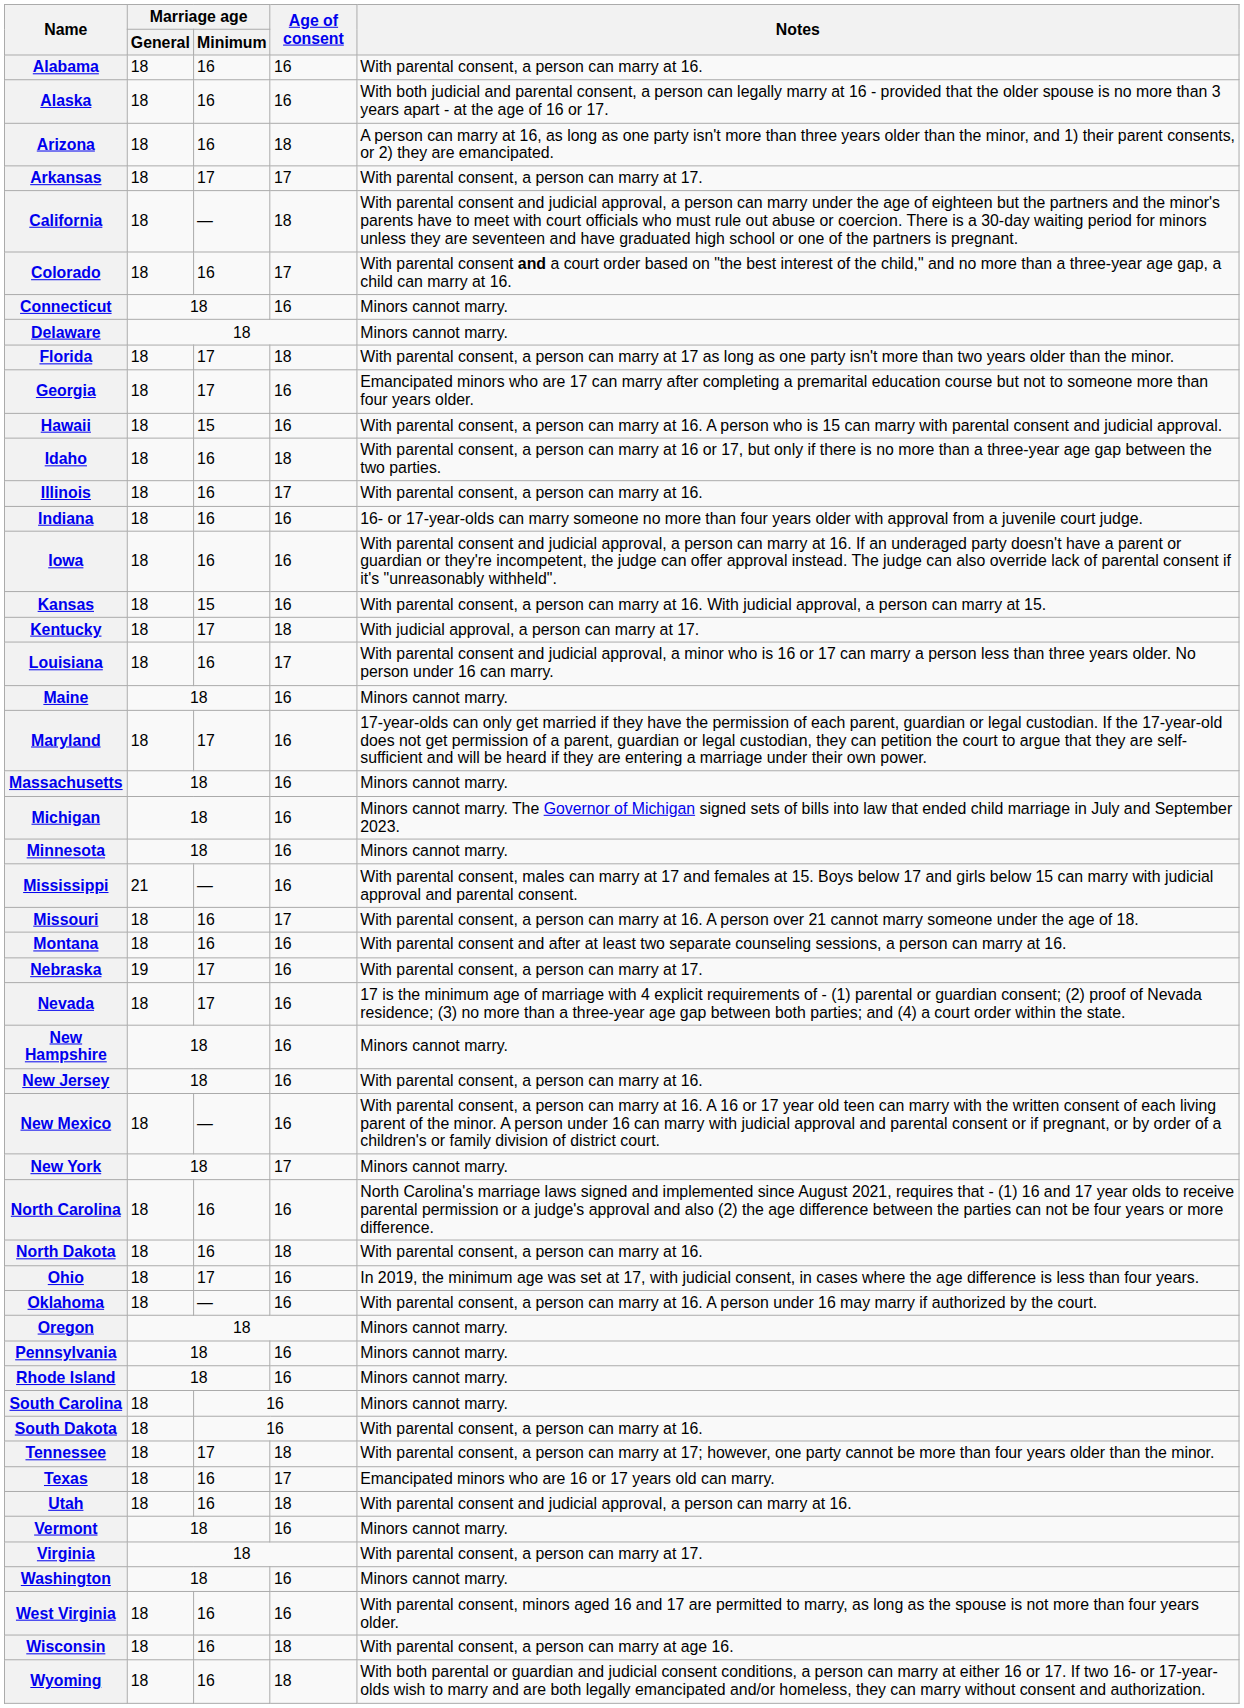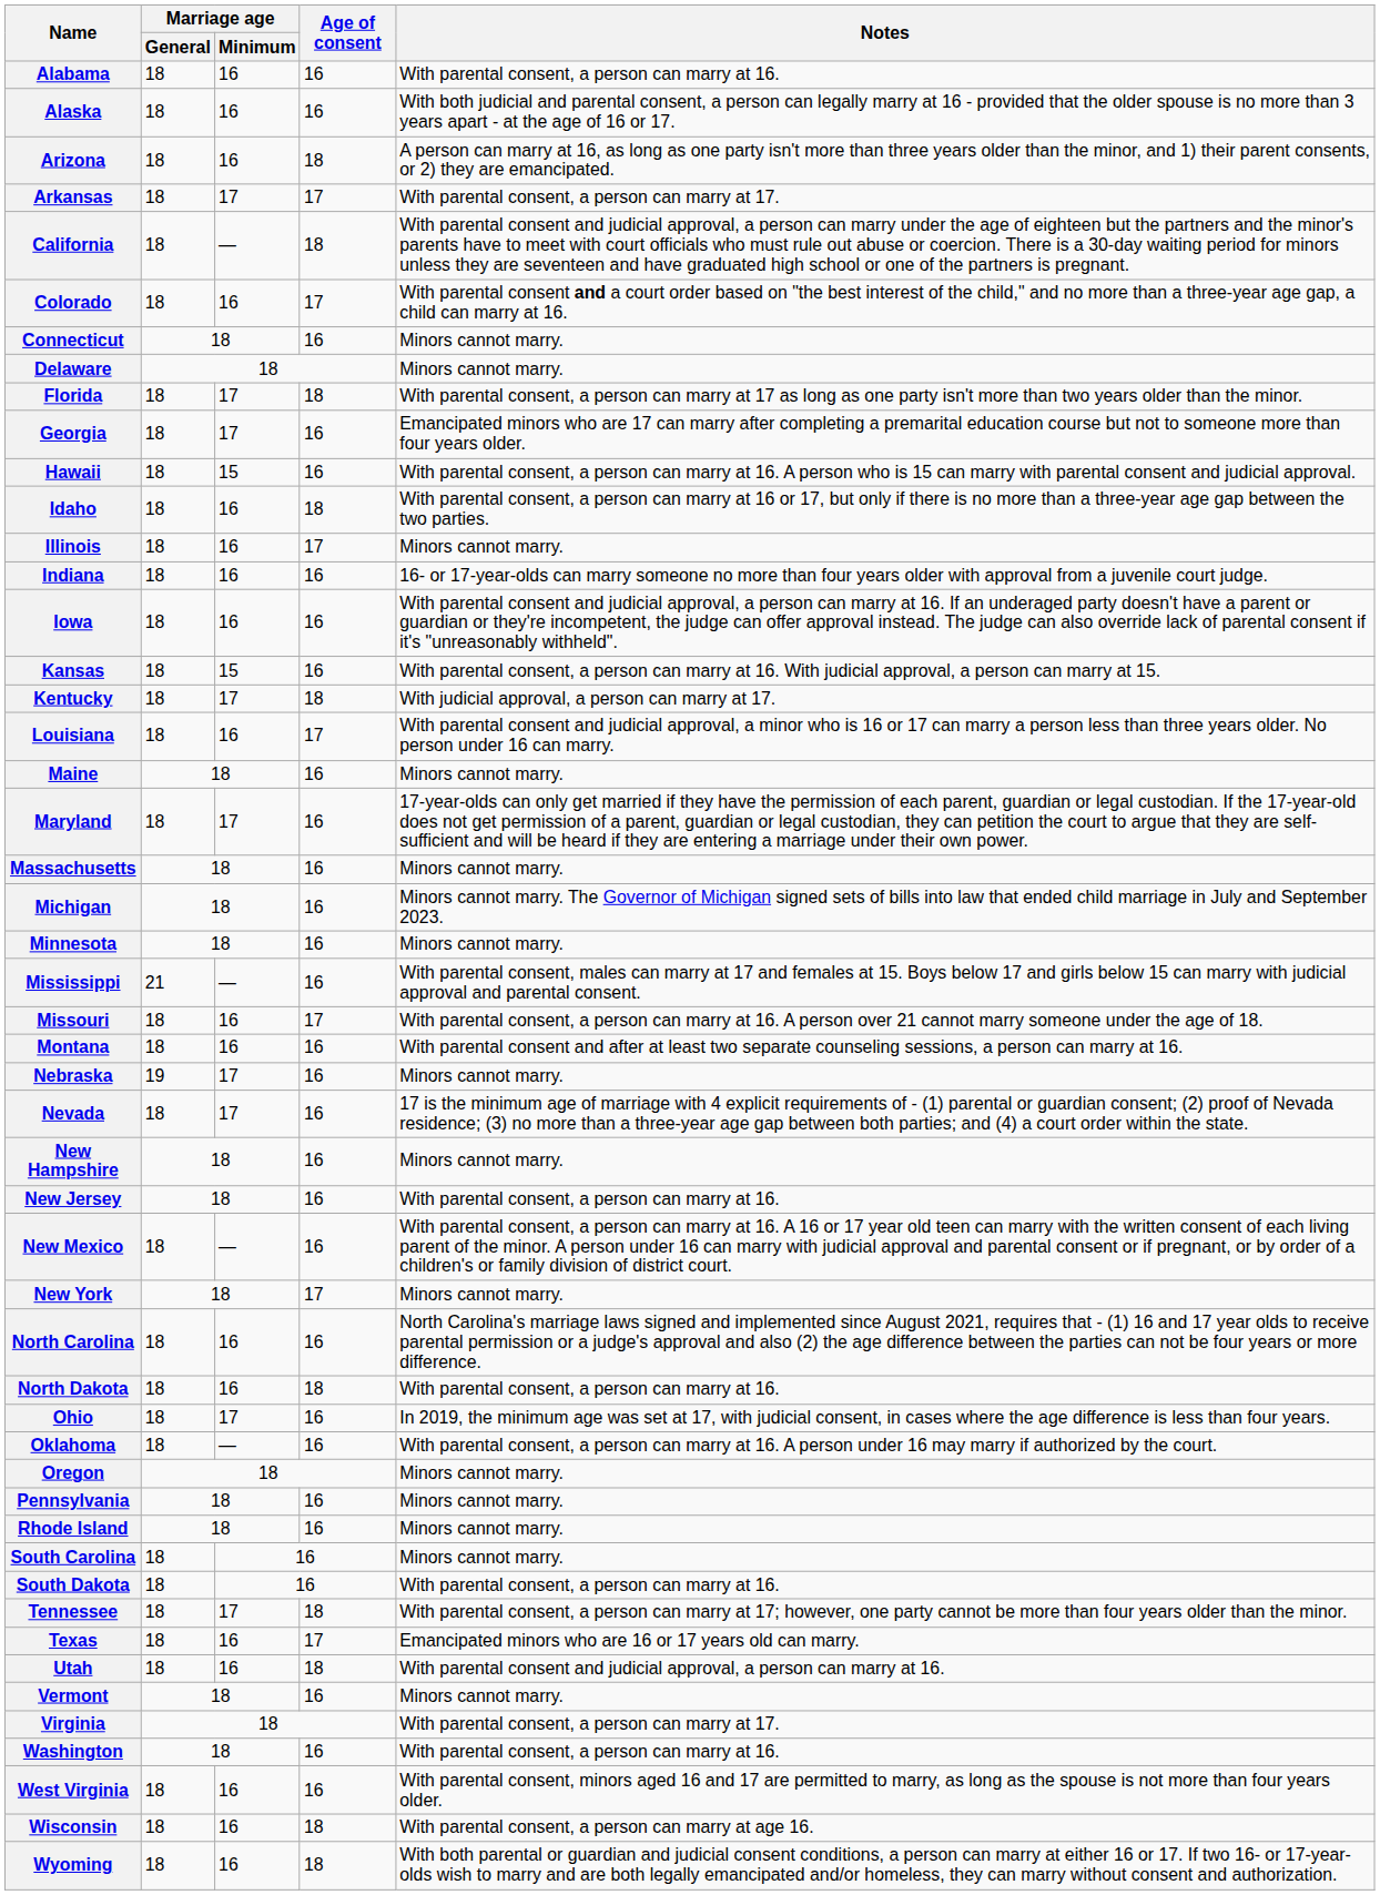 <table class="wikitable sortable plainrowheaders">
 <tr>
 <th scope="col" rowspan="2">Name</th>
 <th scope="col" colspan="2">Marriage age</th>
 <th scope="col" rowspan="2"><a href='#'>Age of consent</a></th>
 <th scope="col" rowspan="2" class="unsortable">Notes</th>
 </tr>
 <tr>
 <th scope="col">General</th>
 <th scope="col">Minimum</th>
 </tr>
 <tr>
 <th scope="row"><a href='#'>Alabama</a></th>
 <td>18</td>
 <td>16</td>
 <td>16</td>
 <td>With parental consent, a person can marry at 16.</td>
 </tr>
 <tr>
 <th scope="row"><a href='#'>Alaska</a></th>
 <td>18</td>
 <td>16</td>
 <td>16</td>
 <td>With both judicial and parental consent, a person can legally marry at 16 - provided that the older spouse is no more than 3 years apart - at the age of 16 or 17.</td>
 </tr>
 <tr>
 <th scope="row"><a href='#'>Arizona</a></th>
 <td>18</td>
 <td>16</td>
 <td>18</td>
 <td>A person can marry at 16, as long as one party isn't more than three years older than the minor, and 1) their parent consents, or 2) they are emancipated.</td>
 </tr>
 <tr>
 <th scope="row"><a href='#'>Arkansas</a></th>
 <td>18</td>
 <td>17</td>
 <td>17</td>
 <td>With parental consent, a person can marry at 17.</td>
 </tr>
 <tr>
 <th scope="row"><a href='#'>California</a></th>
 <td>18</td>
 <td>—</td>
 <td>18</td>
 <td>With parental consent and judicial approval, a person can marry under the age of eighteen but the partners and the minor's parents have to meet with court officials who must rule out abuse or coercion. There is a 30-day waiting period for minors unless they are seventeen and have graduated high school or one of the partners is pregnant.</td>
 </tr>
 <tr>
 <th scope="row"><a href='#'>Colorado</a></th>
 <td>18</td>
 <td>16</td>
 <td>17</td>
 <td>With parental consent <strong>and</strong> a court order based on "the best interest of the child," and no more than a three-year age gap, a child can marry at 16.</td>
 </tr>
 <tr>
 <th scope="row"><a href='#'>Connecticut</a></th>
 <td colspan="2" style="text-align:center;">18</td>
 <td>16</td>
 <td>Minors cannot marry.</td>
 </tr>
 <tr>
 <th scope="row"><a href='#'>Delaware</a></th>
 <td colspan="3" style="text-align:center;">18</td>
 <td>Minors cannot marry.</td>
 </tr>
 <tr>
 <th scope="row"><a href='#'>Florida</a></th>
 <td>18</td>
 <td>17</td>
 <td>18</td>
 <td>With parental consent, a person can marry at 17 as long as one party isn't more than two years older than the minor.</td>
 </tr>
 <tr>
 <th scope="row"><a href='#'>Georgia</a></th>
 <td>18</td>
 <td>17</td>
 <td>16</td>
 <td>Emancipated minors who are 17 can marry after completing a premarital education course but not to someone more than four years older.</td>
 </tr>
 <tr>
 <th scope="row"><a href='#'>Hawaii</a></th>
 <td>18</td>
 <td>15</td>
 <td>16</td>
 <td>With parental consent, a person can marry at 16. A person who is 15 can marry with parental consent and judicial approval.</td>
 </tr>
 <tr>
 <th scope="row"><a href='#'>Idaho</a></th>
 <td>18</td>
 <td>16</td>
 <td>18</td>
 <td>With parental consent, a person can marry at 16 or 17, but only if there is no more than a three-year age gap between the two parties.</td>
 </tr>
 <tr>
 <th scope="row"><a href='#'>Illinois</a></th>
 <td>18</td>
 <td>16</td>
 <td>17</td>
-<td>With parental consent, a person can marry at 16.</td>
+<td>Minors cannot marry.</td>
 </tr>
 <tr>
 <th scope="row"><a href='#'>Indiana</a></th>
 <td>18</td>
 <td>16</td>
 <td>16</td>
 <td>16- or 17-year-olds can marry someone no more than four years older with approval from a juvenile court judge.</td>
 </tr>
 <tr>
 <th scope="row"><a href='#'>Iowa</a></th>
 <td>18</td>
 <td>16</td>
 <td>16</td>
 <td>With parental consent and judicial approval, a person can marry at 16. If an underaged party doesn't have a parent or guardian or they're incompetent, the judge can offer approval instead. The judge can also override lack of parental consent if it's "unreasonably withheld".</td>
 </tr>
 <tr>
 <th scope="row"><a href='#'>Kansas</a></th>
 <td>18</td>
 <td>15</td>
 <td>16</td>
 <td>With parental consent, a person can marry at 16. With judicial approval, a person can marry at 15.</td>
 </tr>
 <tr>
 <th scope="row"><a href='#'>Kentucky</a></th>
 <td>18</td>
 <td>17</td>
 <td>18</td>
 <td>With judicial approval, a person can marry at 17.</td>
 </tr>
 <tr>
 <th scope="row"><a href='#'>Louisiana</a></th>
 <td>18</td>
 <td>16</td>
 <td>17</td>
 <td>With parental consent and judicial approval, a minor who is 16 or 17 can marry a person less than three years older. No person under 16 can marry.</td>
 </tr>
 <tr>
 <th scope="row"><a href='#'>Maine</a></th>
 <td colspan=2 style="text-align:center;">18</td>
 <td>16</td>
 <td>Minors cannot marry. </td>
 </tr>
 <tr>
 <th scope="row"><a href='#'>Maryland</a></th>
 <td>18</td>
 <td>17</td>
 <td>16</td>
 <td>17-year-olds can only get married if they have the permission of each parent, guardian or legal custodian. If the 17-year-old does not get permission of a parent, guardian or legal custodian, they can petition the court to argue that they are self-sufficient and will be heard if they are entering a marriage under their own power.</td>
 </tr>
 <tr>
 <th scope="row"><a href='#'>Massachusetts</a></th>
 <td colspan=2 style="text-align:center;">18</td>
 <td>16</td>
 <td>Minors cannot marry.</td>
 </tr>
 <tr>
 <th scope="row"><a href='#'>Michigan</a></th>
 <td colspan=2 style="text-align:center;">18</td>
 <td>16</td>
 <td>Minors cannot marry. The <a href='#'>Governor of Michigan</a> signed sets of bills into law that ended child marriage in July and September 2023.</td>
 </tr>
 <tr>
 <th scope="row"><a href='#'>Minnesota</a></th>
 <td colspan=2 style="text-align:center;">18</td>
 <td>16</td>
 <td>Minors cannot marry.</td>
 </tr>
 <tr>
 <th scope="row"><a href='#'>Mississippi</a></th>
 <td>21</td>
 <td>—</td>
 <td>16</td>
 <td>With parental consent, males can marry at 17 and females at 15. Boys below 17 and girls below 15 can marry with judicial approval and parental consent.</td>
 </tr>
 <tr>
 <th scope="row"><a href='#'>Missouri</a></th>
 <td>18</td>
 <td>16</td>
 <td>17</td>
 <td>With parental consent, a person can marry at 16. A person over 21 cannot marry someone under the age of 18.</td>
 </tr>
 <tr>
 <th scope="row"><a href='#'>Montana</a></th>
 <td>18</td>
 <td>16</td>
 <td>16</td>
 <td>With parental consent and after at least two separate counseling sessions, a person can marry at 16.</td>
 </tr>
 <tr>
 <th scope="row"><a href='#'>Nebraska</a></th>
 <td>19</td>
 <td>17</td>
 <td>16</td>
-<td>With parental consent, a person can marry at 17.</td>
+<td>Minors cannot marry.</td>
 </tr>
 <tr>
 <th scope="row"><a href='#'>Nevada</a></th>
 <td>18</td>
 <td>17</td>
 <td>16</td>
 <td>17 is the minimum age of marriage with 4 explicit requirements of - (1) parental or guardian consent; (2) proof of Nevada residence; (3) no more than a three-year age gap between both parties; and (4) a court order within the state.</td>
 </tr>
 <tr>
 <th scope="row"><a href='#'>New Hampshire</a></th>
 <td colspan=2 style="text-align:center;">18</td>
 <td>16</td>
 <td>Minors cannot marry.</td>
 </tr>
 <tr>
 <th scope="row"><a href='#'>New Jersey</a></th>
 <td colspan=2 style="text-align:center;">18</td>
 <td>16</td>
 <td>With parental consent, a person can marry at 16.</td>
 </tr>
 <tr>
 <th scope="row"><a href='#'>New Mexico</a></th>
 <td>18</td>
 <td>—</td>
 <td>16</td>
 <td>With parental consent, a person can marry at 16. A 16 or 17 year old teen can marry with the written consent of each living parent of the minor. A person under 16 can marry with judicial approval and parental consent or if pregnant, or by order of a children's or family division of district court.</td>
 </tr>
 <tr>
 <th scope="row"><a href='#'>New York</a></th>
 <td colspan=2 style="text-align:center;">18</td>
 <td>17</td>
 <td>Minors cannot marry.</td>
 </tr>
 <tr>
 <th scope="row"><a href='#'>North Carolina</a></th>
 <td>18</td>
 <td>16</td>
 <td>16</td>
 <td>North Carolina's marriage laws signed and implemented since August 2021, requires that - (1) 16 and 17 year olds to receive parental permission or a judge's approval and also (2) the age difference between the parties can not be four years or more difference.</td>
 </tr>
 <tr>
 <th scope="row"><a href='#'>North Dakota</a></th>
 <td>18</td>
 <td>16</td>
 <td>18</td>
 <td>With parental consent, a person can marry at 16.</td>
 </tr>
 <tr>
 <th scope="row"><a href='#'>Ohio</a></th>
 <td>18</td>
 <td>17</td>
 <td>16</td>
 <td>In 2019, the minimum age was set at 17, with judicial consent, in cases where the age difference is less than four years.</td>
 </tr>
 <tr>
 <th scope="row"><a href='#'>Oklahoma</a></th>
 <td>18</td>
 <td>—</td>
 <td>16</td>
 <td>With parental consent, a person can marry at 16. A person under 16 may marry if authorized by the court.</td>
 </tr>
 <tr>
 <th scope="row"><a href='#'>Oregon</a></th>
 <td colspan="3" style="text-align:center;">18</td>
 <td>Minors cannot marry.</td>
 </tr>
 <tr>
 <th scope="row"><a href='#'>Pennsylvania</a></th>
 <td colspan=2 style="text-align:center;">18</td>
 <td>16</td>
 <td>Minors cannot marry.</td>
 </tr>
 <tr>
 <th scope="row"><a href='#'>Rhode Island</a></th>
 <td colspan=2 style="text-align:center;">18</td>
 <td>16</td>
 <td>Minors cannot marry.</td>
 </tr>
 <tr>
 <th scope="row"><a href='#'>South Carolina</a></th>
 <td>18</td>
 <td colspan=2 style="text-align:center;">16</td>
 <td>Minors cannot marry.</td>
 </tr>
 <tr>
 <th scope="row"><a href='#'>South Dakota</a></th>
 <td>18</td>
 <td colspan=2 style="text-align:center;">16</td>
 <td>With parental consent, a person can marry at 16.</td>
 </tr>
 <tr>
 <th scope="row"><a href='#'>Tennessee</a></th>
 <td>18</td>
 <td>17</td>
 <td>18</td>
 <td>With parental consent, a person can marry at 17; however, one party cannot be more than four years older than the minor.</td>
 </tr>
 <tr>
 <th scope="row"><a href='#'>Texas</a></th>
 <td>18</td>
 <td>16</td>
 <td>17</td>
 <td>Emancipated minors who are 16 or 17 years old can marry.</td>
 </tr>
 <tr>
 <th scope="row"><a href='#'>Utah</a></th>
 <td>18</td>
 <td>16</td>
 <td>18</td>
 <td>With parental consent and judicial approval, a person can marry at 16.</td>
 </tr>
 <tr>
 <th scope="row"><a href='#'>Vermont</a></th>
 <td colspan=2 style="text-align:center;">18</td>
 <td>16</td>
 <td>Minors cannot marry.</td>
 </tr>
 <tr>
 <th scope="row"><a href='#'>Virginia</a></th>
 <td colspan="3" style="text-align:center;">18</td>
 <td>With parental consent, a person can marry at 17.</td>
 </tr>
 <tr>
 <th scope="row"><a href='#'>Washington</a></th>
 <td colspan=2 style="text-align:center;">18</td>
 <td>16</td>
-<td>Minors cannot marry.</td>
+<td>With parental consent, a person can marry at 16.</td>
 </tr>
 <tr>
 <th scope="row"><a href='#'>West Virginia</a></th>
 <td>18</td>
 <td>16</td>
 <td>16</td>
 <td>With parental consent, minors aged 16 and 17 are permitted to marry, as long as the spouse is not more than four years older.</td>
 </tr>
 <tr>
 <th scope="row"><a href='#'>Wisconsin</a></th>
 <td>18</td>
 <td>16</td>
 <td>18</td>
 <td>With parental consent, a person can marry at age 16.</td>
 </tr>
 <tr>
 <th scope="row"><a href='#'>Wyoming</a></th>
 <td>18</td>
 <td>16</td>
 <td>18</td>
 <td>With both parental or guardian and judicial consent conditions, a person can marry at either 16 or 17. If two 16- or 17-year-olds wish to marry and are both legally emancipated and/or homeless, they can marry without consent and authorization.</td>
 </tr>
 </table>
